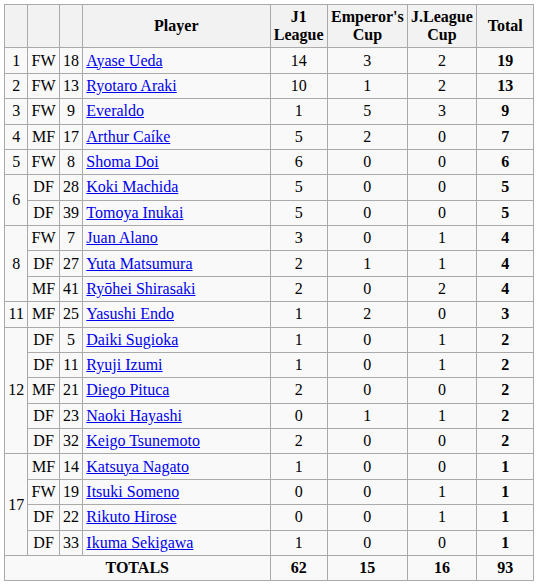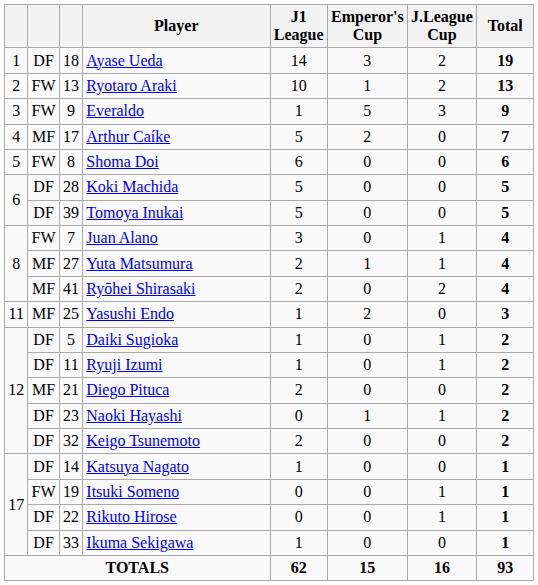 <table class="wikitable sortable" style="text-align:center">
 <tr>
 <th width=10></th>
 <th width=10></th>
 <th width=10></th>
 <th width=180>Player</th>
 <th width=50>J1 League</th>
 <th width=50>Emperor's Cup</th>
 <th width=50>J.League Cup</th>
 <th width=50>Total</th>
 </tr>
 <tr>
 <td rowspan="1">1</td>
-<td>FW</td>
+<td>DF</td>
 <td>18</td>
 <td align=left> <a href='#'>Ayase Ueda</a></td>
 <td>14</td>
 <td>3</td>
 <td>2</td>
 <td><strong>19</strong></td>
 </tr>
 <tr>
 <td rowspan="1">2</td>
 <td>FW</td>
 <td>13</td>
 <td align=left> <a href='#'>Ryotaro Araki</a></td>
 <td>10</td>
 <td>1</td>
 <td>2</td>
 <td><strong>13</strong></td>
 </tr>
 <tr>
 <td rowspan="1">3</td>
 <td>FW</td>
 <td>9</td>
 <td align="left"> <a href='#'>Everaldo</a></td>
 <td>1</td>
 <td>5</td>
 <td>3</td>
 <td><strong>9</strong></td>
 </tr>
 <tr>
 <td rowspan="1">4</td>
 <td>MF</td>
 <td>17</td>
 <td align="left"> <a href='#'>Arthur Caíke</a></td>
 <td>5</td>
 <td>2</td>
 <td>0</td>
 <td><strong>7</strong></td>
 </tr>
 <tr>
 <td rowspan="1">5</td>
 <td>FW</td>
 <td>8</td>
 <td align="left"> <a href='#'>Shoma Doi</a></td>
 <td>6</td>
 <td>0</td>
 <td>0</td>
 <td><strong>6</strong></td>
 </tr>
 <tr>
 <td rowspan="2">6</td>
 <td>DF</td>
 <td>28</td>
 <td align="left"> <a href='#'>Koki Machida</a></td>
 <td>5</td>
 <td>0</td>
 <td>0</td>
 <td><strong>5</strong></td>
 </tr>
 <tr>
 <td>DF</td>
 <td>39</td>
 <td align="left"> <a href='#'>Tomoya Inukai</a></td>
 <td>5</td>
 <td>0</td>
 <td>0</td>
 <td><strong>5</strong></td>
 </tr>
 <tr>
 <td rowspan="3">8</td>
 <td>FW</td>
 <td>7</td>
 <td align="left"> <a href='#'>Juan Alano</a></td>
 <td>3</td>
 <td>0</td>
 <td>1</td>
 <td><strong>4</strong></td>
 </tr>
 <tr>
-<td>DF</td>
+<td>MF</td>
 <td>27</td>
 <td align="left"> <a href='#'>Yuta Matsumura</a></td>
 <td>2</td>
 <td>1</td>
 <td>1</td>
 <td><strong>4</strong></td>
 </tr>
 <tr>
 <td>MF</td>
 <td>41</td>
 <td align="left"> <a href='#'>Ryōhei Shirasaki</a></td>
 <td>2</td>
 <td>0</td>
 <td>2</td>
 <td><strong>4</strong></td>
 </tr>
 <tr>
 <td rowspan="1">11</td>
 <td>MF</td>
 <td>25</td>
 <td align="left"> <a href='#'>Yasushi Endo</a></td>
 <td>1</td>
 <td>2</td>
 <td>0</td>
 <td><strong>3</strong></td>
 </tr>
 <tr>
 <td rowspan="5">12</td>
 <td>DF</td>
 <td>5</td>
 <td align="left"> <a href='#'>Daiki Sugioka</a></td>
 <td>1</td>
 <td>0</td>
 <td>1</td>
 <td><strong>2</strong></td>
 </tr>
 <tr>
 <td>DF</td>
 <td>11</td>
 <td align="left"> <a href='#'>Ryuji Izumi</a></td>
 <td>1</td>
 <td>0</td>
 <td>1</td>
 <td><strong>2</strong></td>
 </tr>
 <tr>
 <td>MF</td>
 <td>21</td>
 <td align="left"> <a href='#'>Diego Pituca</a></td>
 <td>2</td>
 <td>0</td>
 <td>0</td>
 <td><strong>2</strong></td>
 </tr>
 <tr>
 <td>DF</td>
 <td>23</td>
 <td align="left"> <a href='#'>Naoki Hayashi</a></td>
 <td>0</td>
 <td>1</td>
 <td>1</td>
 <td><strong>2</strong></td>
 </tr>
 <tr>
 <td>DF</td>
 <td>32</td>
 <td align="left"> <a href='#'>Keigo Tsunemoto</a></td>
 <td>2</td>
 <td>0</td>
 <td>0</td>
 <td><strong>2</strong></td>
 </tr>
 <tr>
 <td rowspan="4">17</td>
-<td>MF</td>
+<td>DF</td>
 <td>14</td>
 <td align="left"> <a href='#'>Katsuya Nagato</a></td>
 <td>1</td>
 <td>0</td>
 <td>0</td>
 <td><strong>1</strong></td>
 </tr>
 <tr>
 <td>FW</td>
 <td>19</td>
 <td align="left"> <a href='#'>Itsuki Someno</a></td>
 <td>0</td>
 <td>0</td>
 <td>1</td>
 <td><strong>1</strong></td>
 </tr>
 <tr>
 <td>DF</td>
 <td>22</td>
 <td align="left"> <a href='#'>Rikuto Hirose</a></td>
 <td>0</td>
 <td>0</td>
 <td>1</td>
 <td><strong>1</strong></td>
 </tr>
 <tr>
 <td>DF</td>
 <td>33</td>
 <td align="left"> <a href='#'>Ikuma Sekigawa</a></td>
 <td>1</td>
 <td>0</td>
 <td>0</td>
 <td><strong>1</strong></td>
 </tr>
 <tr>
 <td colspan="4"><strong>TOTALS</strong></td>
 <td><strong>62</strong></td>
 <td><strong>15</strong></td>
 <td><strong>16</strong></td>
 <td><strong>93</strong></td>
 </tr>
 </table>
